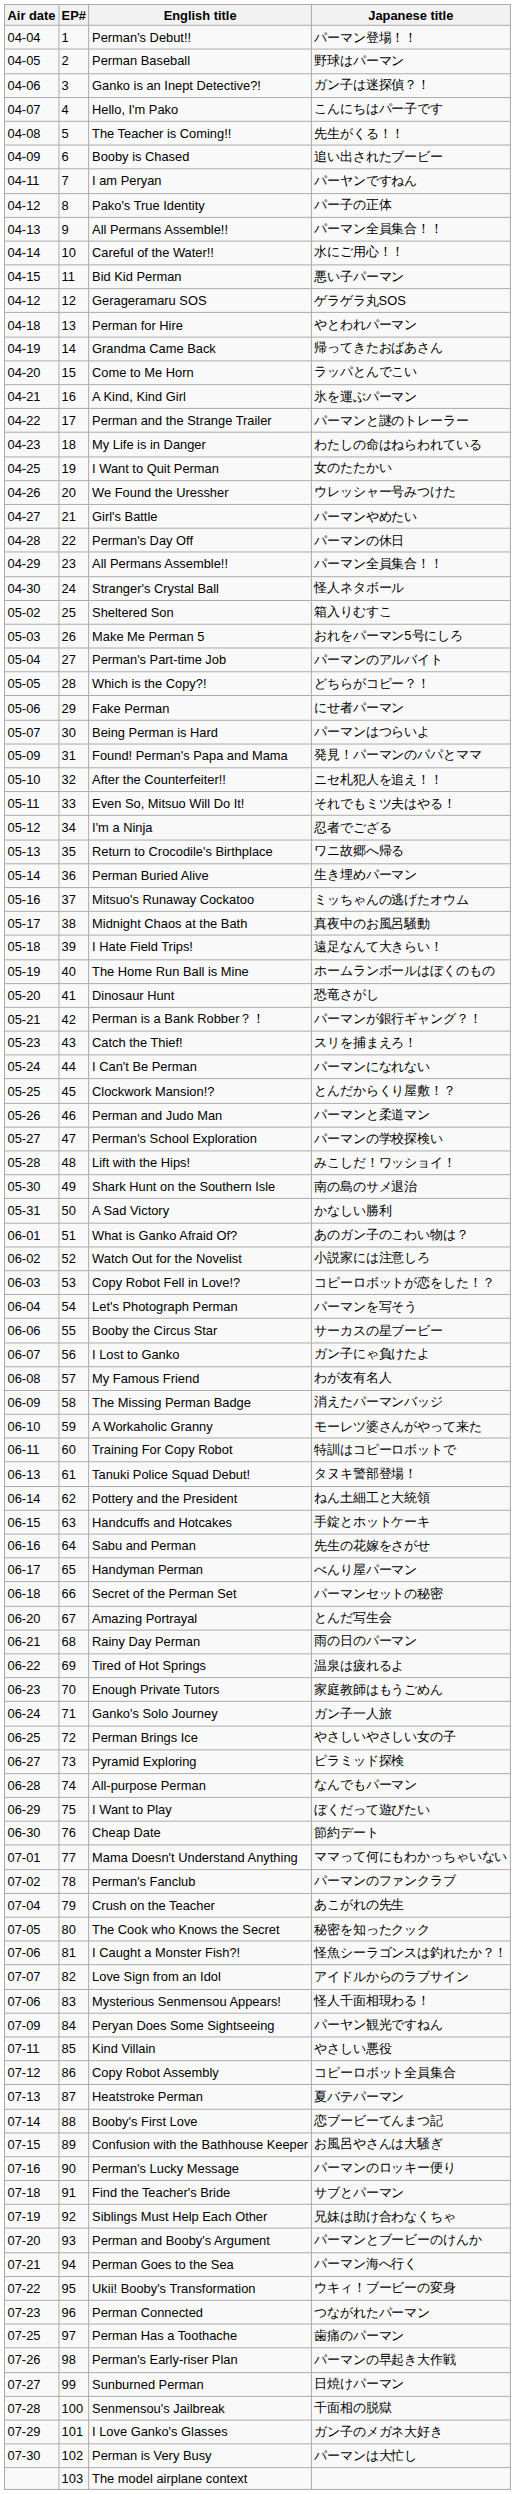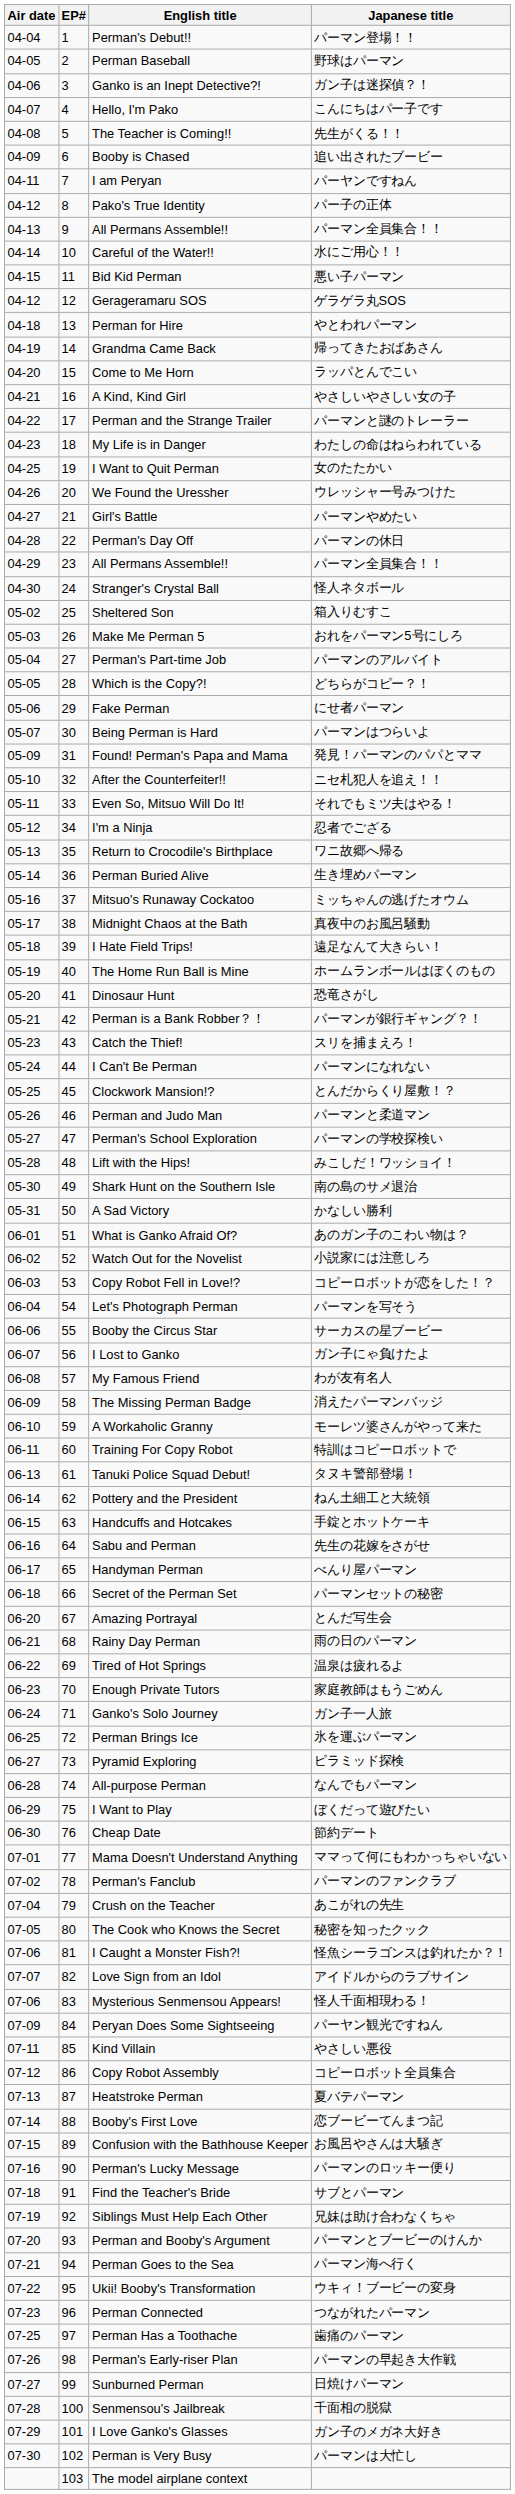 <table class="wikitable" style="font-size:small;">
 <tr>
 <th>Air date</th>
 <th>EP#</th>
 <th>English title</th>
 <th>Japanese title</th>
 </tr>
 <tr>
 <td>04-04</td>
 <td>1</td>
 <td>Perman's Debut!!</td>
 <td>パーマン登場！！</td>
 </tr>
 <tr>
 <td>04-05</td>
 <td>2</td>
 <td>Perman Baseball</td>
 <td>野球はパーマン</td>
 </tr>
 <tr>
 <td>04-06</td>
 <td>3</td>
 <td>Ganko is an Inept Detective?!</td>
 <td>ガン子は迷探偵？！</td>
 </tr>
 <tr>
 <td>04-07</td>
 <td>4</td>
 <td>Hello, I'm Pako</td>
 <td>こんにちはパー子です</td>
 </tr>
 <tr>
 <td>04-08</td>
 <td>5</td>
 <td>The Teacher is Coming!!</td>
 <td>先生がくる！！</td>
 </tr>
 <tr>
 <td>04-09</td>
 <td>6</td>
 <td>Booby is Chased</td>
 <td>追い出されたブービー</td>
 </tr>
 <tr>
 <td>04-11</td>
 <td>7</td>
 <td>I am Peryan</td>
 <td>パーヤンですねん</td>
 </tr>
 <tr>
 <td>04-12</td>
 <td>8</td>
 <td>Pako's True Identity</td>
 <td>パー子の正体</td>
 </tr>
 <tr>
 <td>04-13</td>
 <td>9</td>
 <td>All Permans Assemble!!</td>
 <td>パーマン全員集合！！</td>
 </tr>
 <tr>
 <td>04-14</td>
 <td>10</td>
 <td>Careful of the Water!!</td>
 <td>水にご用心！！</td>
 </tr>
 <tr>
 <td>04-15</td>
 <td>11</td>
 <td>Bid Kid Perman</td>
 <td>悪い子パーマン</td>
 </tr>
 <tr>
 <td>04-12</td>
 <td>12</td>
 <td>Gerageramaru SOS</td>
 <td>ゲラゲラ丸SOS</td>
 </tr>
 <tr>
 <td>04-18</td>
 <td>13</td>
 <td>Perman for Hire</td>
 <td>やとわれパーマン</td>
 </tr>
 <tr>
 <td>04-19</td>
 <td>14</td>
 <td>Grandma Came Back</td>
 <td>帰ってきたおばあさん</td>
 </tr>
 <tr>
 <td>04-20</td>
 <td>15</td>
 <td>Come to Me Horn</td>
 <td>ラッパとんでこい</td>
 </tr>
 <tr>
 <td>04-21</td>
 <td>16</td>
 <td>A Kind, Kind Girl</td>
-<td>氷を運ぶパーマン</td>
+<td>やさしいやさしい女の子</td>
 </tr>
 <tr>
 <td>04-22</td>
 <td>17</td>
 <td>Perman and the Strange Trailer</td>
 <td>パーマンと謎のトレーラー</td>
 </tr>
 <tr>
 <td>04-23</td>
 <td>18</td>
 <td>My Life is in Danger</td>
 <td>わたしの命はねらわれている</td>
 </tr>
 <tr>
 <td>04-25</td>
 <td>19</td>
 <td>I Want to Quit Perman</td>
 <td>女のたたかい</td>
 </tr>
 <tr>
 <td>04-26</td>
 <td>20</td>
 <td>We Found the Uressher</td>
 <td>ウレッシャー号みつけた</td>
 </tr>
 <tr>
 <td>04-27</td>
 <td>21</td>
 <td>Girl's Battle</td>
 <td>パーマンやめたい</td>
 </tr>
 <tr>
 <td>04-28</td>
 <td>22</td>
 <td>Perman's Day Off</td>
 <td>パーマンの休日</td>
 </tr>
 <tr>
 <td>04-29</td>
 <td>23</td>
 <td>All Permans Assemble!!</td>
 <td>パーマン全員集合！！</td>
 </tr>
 <tr>
 <td>04-30</td>
 <td>24</td>
 <td>Stranger's Crystal Ball</td>
 <td>怪人ネタボール</td>
 </tr>
 <tr>
 <td>05-02</td>
 <td>25</td>
 <td>Sheltered Son</td>
 <td>箱入りむすこ</td>
 </tr>
 <tr>
 <td>05-03</td>
 <td>26</td>
 <td>Make Me Perman 5</td>
 <td>おれをパーマン5号にしろ</td>
 </tr>
 <tr>
 <td>05-04</td>
 <td>27</td>
 <td>Perman's Part-time Job</td>
 <td>パーマンのアルバイト</td>
 </tr>
 <tr>
 <td>05-05</td>
 <td>28</td>
 <td>Which is the Copy?!</td>
 <td>どちらがコピー？！</td>
 </tr>
 <tr>
 <td>05-06</td>
 <td>29</td>
 <td>Fake Perman</td>
 <td>にせ者パーマン</td>
 </tr>
 <tr>
 <td>05-07</td>
 <td>30</td>
 <td>Being Perman is Hard</td>
 <td>パーマンはつらいよ</td>
 </tr>
 <tr>
 <td>05-09</td>
 <td>31</td>
 <td>Found! Perman's Papa and Mama</td>
 <td>発見！パーマンのパパとママ</td>
 </tr>
 <tr>
 <td>05-10</td>
 <td>32</td>
 <td>After the Counterfeiter!!</td>
 <td>ニセ札犯人を追え！！</td>
 </tr>
 <tr>
 <td>05-11</td>
 <td>33</td>
 <td>Even So, Mitsuo Will Do It!</td>
 <td>それでもミツ夫はやる！</td>
 </tr>
 <tr>
 <td>05-12</td>
 <td>34</td>
 <td>I'm a Ninja</td>
 <td>忍者でござる</td>
 </tr>
 <tr>
 <td>05-13</td>
 <td>35</td>
 <td>Return to Crocodile's Birthplace</td>
 <td>ワニ故郷へ帰る</td>
 </tr>
 <tr>
 <td>05-14</td>
 <td>36</td>
 <td>Perman Buried Alive</td>
 <td>生き埋めパーマン</td>
 </tr>
 <tr>
 <td>05-16</td>
 <td>37</td>
 <td>Mitsuo's Runaway Cockatoo</td>
 <td>ミッちゃんの逃げたオウム</td>
 </tr>
 <tr>
 <td>05-17</td>
 <td>38</td>
 <td>Midnight Chaos at the Bath</td>
 <td>真夜中のお風呂騒動</td>
 </tr>
 <tr>
 <td>05-18</td>
 <td>39</td>
 <td>I Hate Field Trips!</td>
 <td>遠足なんて大きらい！</td>
 </tr>
 <tr>
 <td>05-19</td>
 <td>40</td>
 <td>The Home Run Ball is Mine</td>
 <td>ホームランボールはぼくのもの</td>
 </tr>
 <tr>
 <td>05-20</td>
 <td>41</td>
 <td>Dinosaur Hunt</td>
 <td>恐竜さがし</td>
 </tr>
 <tr>
 <td>05-21</td>
 <td>42</td>
 <td>Perman is a Bank Robber？！</td>
 <td>パーマンが銀行ギャング？！</td>
 </tr>
 <tr>
 <td>05-23</td>
 <td>43</td>
 <td>Catch the Thief!</td>
 <td>スリを捕まえろ！</td>
 </tr>
 <tr>
 <td>05-24</td>
 <td>44</td>
 <td>I Can't Be Perman</td>
 <td>パーマンになれない</td>
 </tr>
 <tr>
 <td>05-25</td>
 <td>45</td>
 <td>Clockwork Mansion!?</td>
 <td>とんだからくり屋敷！？</td>
 </tr>
 <tr>
 <td>05-26</td>
 <td>46</td>
 <td>Perman and Judo Man</td>
 <td>パーマンと柔道マン</td>
 </tr>
 <tr>
 <td>05-27</td>
 <td>47</td>
 <td>Perman's School Exploration</td>
 <td>パーマンの学校探検い</td>
 </tr>
 <tr>
 <td>05-28</td>
 <td>48</td>
 <td>Lift with the Hips!</td>
 <td>みこしだ！ワッショイ！</td>
 </tr>
 <tr>
 <td>05-30</td>
 <td>49</td>
 <td>Shark Hunt on the Southern Isle</td>
 <td>南の島のサメ退治</td>
 </tr>
 <tr>
 <td>05-31</td>
 <td>50</td>
 <td>A Sad Victory</td>
 <td>かなしい勝利</td>
 </tr>
 <tr>
 <td>06‑01</td>
 <td>51</td>
 <td>What is Ganko Afraid Of?</td>
 <td>あのガン子のこわい物は？</td>
 </tr>
 <tr>
 <td>06‑02</td>
 <td>52</td>
 <td>Watch Out for the Novelist</td>
 <td>小説家には注意しろ</td>
 </tr>
 <tr>
 <td>06‑03</td>
 <td>53</td>
 <td>Copy Robot Fell in Love!?</td>
 <td>コピーロボットが恋をした！？</td>
 </tr>
 <tr>
 <td>06‑04</td>
 <td>54</td>
 <td>Let's Photograph Perman</td>
 <td>パーマンを写そう</td>
 </tr>
 <tr>
 <td>06‑06</td>
 <td>55</td>
 <td>Booby the Circus Star</td>
 <td>サーカスの星ブービー</td>
 </tr>
 <tr>
 <td>06‑07</td>
 <td>56</td>
 <td>I Lost to Ganko</td>
 <td>ガン子にゃ負けたよ</td>
 </tr>
 <tr>
 <td>06‑08</td>
 <td>57</td>
 <td>My Famous Friend</td>
 <td>わが友有名人</td>
 </tr>
 <tr>
 <td>06‑09</td>
 <td>58</td>
 <td>The Missing Perman Badge</td>
 <td>消えたパーマンバッジ</td>
 </tr>
 <tr>
 <td>06‑10</td>
 <td>59</td>
 <td>A Workaholic Granny</td>
 <td>モーレツ婆さんがやって来た</td>
 </tr>
 <tr>
 <td>06‑11</td>
 <td>60</td>
 <td>Training For Copy Robot</td>
 <td>特訓はコピーロボットで</td>
 </tr>
 <tr>
 <td>06‑13</td>
 <td>61</td>
 <td>Tanuki Police Squad Debut!</td>
 <td>タヌキ警部登場！</td>
 </tr>
 <tr>
 <td>06‑14</td>
 <td>62</td>
 <td>Pottery and the President</td>
 <td>ねん土細工と大統領</td>
 </tr>
 <tr>
 <td>06‑15</td>
 <td>63</td>
 <td>Handcuffs and Hotcakes</td>
 <td>手錠とホットケーキ</td>
 </tr>
 <tr>
 <td>06‑16</td>
 <td>64</td>
 <td>Sabu and Perman</td>
 <td>先生の花嫁をさがせ</td>
 </tr>
 <tr>
 <td>06‑17</td>
 <td>65</td>
 <td>Handyman Perman</td>
 <td>べんり屋パーマン</td>
 </tr>
 <tr>
 <td>06‑18</td>
 <td>66</td>
 <td>Secret of the Perman Set</td>
 <td>パーマンセットの秘密</td>
 </tr>
 <tr>
 <td>06‑20</td>
 <td>67</td>
 <td>Amazing Portrayal</td>
 <td>とんだ写生会</td>
 </tr>
 <tr>
 <td>06‑21</td>
 <td>68</td>
 <td>Rainy Day Perman</td>
 <td>雨の日のパーマン</td>
 </tr>
 <tr>
 <td>06‑22</td>
 <td>69</td>
 <td>Tired of Hot Springs</td>
 <td>温泉は疲れるよ</td>
 </tr>
 <tr>
 <td>06‑23</td>
 <td>70</td>
 <td>Enough Private Tutors</td>
 <td>家庭教師はもうごめん</td>
 </tr>
 <tr>
 <td>06‑24</td>
 <td>71</td>
 <td>Ganko's Solo Journey</td>
 <td>ガン子一人旅</td>
 </tr>
 <tr>
 <td>06‑25</td>
 <td>72</td>
 <td>Perman Brings Ice</td>
-<td>やさしいやさしい女の子</td>
+<td>氷を運ぶパーマン</td>
 </tr>
 <tr>
 <td>06‑27</td>
 <td>73</td>
 <td>Pyramid Exploring</td>
 <td>ピラミッド探検</td>
 </tr>
 <tr>
 <td>06‑28</td>
 <td>74</td>
 <td>All-purpose Perman</td>
 <td>なんでもパーマン</td>
 </tr>
 <tr>
 <td>06‑29</td>
 <td>75</td>
 <td>I Want to Play</td>
 <td>ぼくだって遊びたい</td>
 </tr>
 <tr>
 <td>06‑30</td>
 <td>76</td>
 <td>Cheap Date</td>
 <td>節約デート</td>
 </tr>
 <tr>
 <td>07‑01</td>
 <td>77</td>
 <td>Mama Doesn't Understand Anything</td>
 <td>ママって何にもわかっちゃいない</td>
 </tr>
 <tr>
 <td>07‑02</td>
 <td>78</td>
 <td>Perman's Fanclub</td>
 <td>パーマンのファンクラブ</td>
 </tr>
 <tr>
 <td>07‑04</td>
 <td>79</td>
 <td>Crush on the Teacher</td>
 <td>あこがれの先生</td>
 </tr>
 <tr>
 <td>07‑05</td>
 <td>80</td>
 <td>The Cook who Knows the Secret</td>
 <td>秘密を知ったクック</td>
 </tr>
 <tr>
 <td>07‑06</td>
 <td>81</td>
 <td>I Caught a Monster Fish?!</td>
 <td>怪魚シーラゴンスは釣れたか？！</td>
 </tr>
 <tr>
 <td>07‑07</td>
 <td>82</td>
 <td>Love Sign from an Idol</td>
 <td>アイドルからのラブサイン</td>
 </tr>
 <tr>
 <td>07‑06</td>
 <td>83</td>
 <td>Mysterious Senmensou Appears!</td>
 <td>怪人千面相現わる！</td>
 </tr>
 <tr>
 <td>07‑09</td>
 <td>84</td>
 <td>Peryan Does Some Sightseeing</td>
 <td>パーヤン観光ですねん</td>
 </tr>
 <tr>
 <td>07‑11</td>
 <td>85</td>
 <td>Kind Villain</td>
 <td>やさしい悪役</td>
 </tr>
 <tr>
 <td>07‑12</td>
 <td>86</td>
 <td>Copy Robot Assembly</td>
 <td>コピーロボット全員集合</td>
 </tr>
 <tr>
 <td>07‑13</td>
 <td>87</td>
 <td>Heatstroke Perman</td>
 <td>夏バテパーマン</td>
 </tr>
 <tr>
 <td>07‑14</td>
 <td>88</td>
 <td>Booby's First Love</td>
 <td>恋ブービーてんまつ記</td>
 </tr>
 <tr>
 <td>07‑15</td>
 <td>89</td>
 <td>Confusion with the Bathhouse Keeper</td>
 <td>お風呂やさんは大騒ぎ</td>
 </tr>
 <tr>
 <td>07‑16</td>
 <td>90</td>
 <td>Perman's Lucky Message</td>
 <td>パーマンのロッキー便り</td>
 </tr>
 <tr>
 <td>07‑18</td>
 <td>91</td>
 <td>Find the Teacher's Bride</td>
 <td>サブとパーマン</td>
 </tr>
 <tr>
 <td>07‑19</td>
 <td>92</td>
 <td>Siblings Must Help Each Other</td>
 <td>兄妹は助け合わなくちゃ</td>
 </tr>
 <tr>
 <td>07‑20</td>
 <td>93</td>
 <td>Perman and Booby's Argument</td>
 <td>パーマンとブービーのけんか</td>
 </tr>
 <tr>
 <td>07‑21</td>
 <td>94</td>
 <td>Perman Goes to the Sea</td>
 <td>パーマン海へ行く</td>
 </tr>
 <tr>
 <td>07‑22</td>
 <td>95</td>
 <td>Ukii! Booby's Transformation</td>
 <td>ウキィ！ブービーの変身</td>
 </tr>
 <tr>
 <td>07‑23</td>
 <td>96</td>
 <td>Perman Connected</td>
 <td>つながれたパーマン</td>
 </tr>
 <tr>
 <td>07‑25</td>
 <td>97</td>
 <td>Perman Has a Toothache</td>
 <td>歯痛のパーマン</td>
 </tr>
 <tr>
 <td>07‑26</td>
 <td>98</td>
 <td>Perman's Early-riser Plan</td>
 <td>パーマンの早起き大作戦</td>
 </tr>
 <tr>
 <td>07‑27</td>
 <td>99</td>
 <td>Sunburned Perman</td>
 <td>日焼けパーマン</td>
 </tr>
 <tr>
 <td>07‑28</td>
 <td>100</td>
 <td>Senmensou's Jailbreak</td>
 <td>千面相の脱獄</td>
 </tr>
 <tr>
 <td>07‑29</td>
 <td>101</td>
 <td>I Love Ganko's Glasses</td>
 <td>ガン子のメガネ大好き</td>
 </tr>
 <tr>
 <td>07‑30</td>
 <td>102</td>
 <td>Perman is Very Busy</td>
 <td>パーマンは大忙し</td>
 </tr>
 <tr>
 <td></td>
 <td>103</td>
 <td>The model airplane context</td>
 <td></td>
 </tr>
 </table>
